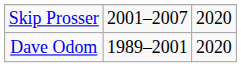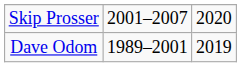 <table class="wikitable sortable" style= "text-align:center">
 <tr>
 </tr>
 <tr>
 <td><a href='#'>Skip Prosser</a></td>
 <td>2001–2007</td>
 <td>2020 </td>
 </tr>
 <tr>
 <td><a href='#'>Dave Odom</a></td>
 <td>1989–2001</td>
-<td>2020 </td>
+<td>2019 </td>
 </tr>
 </table>
